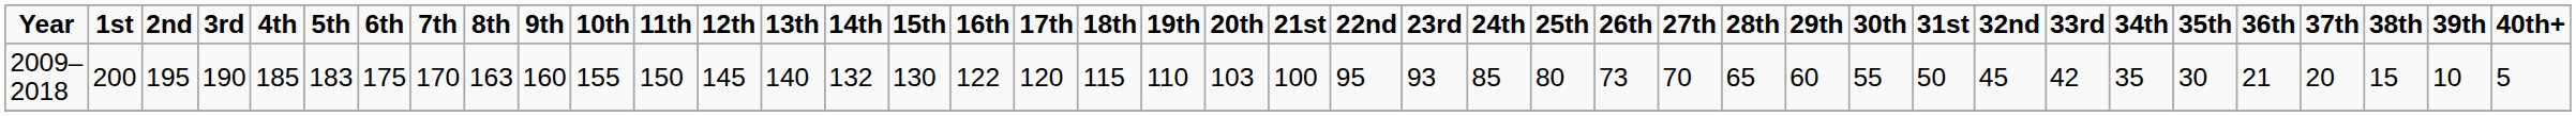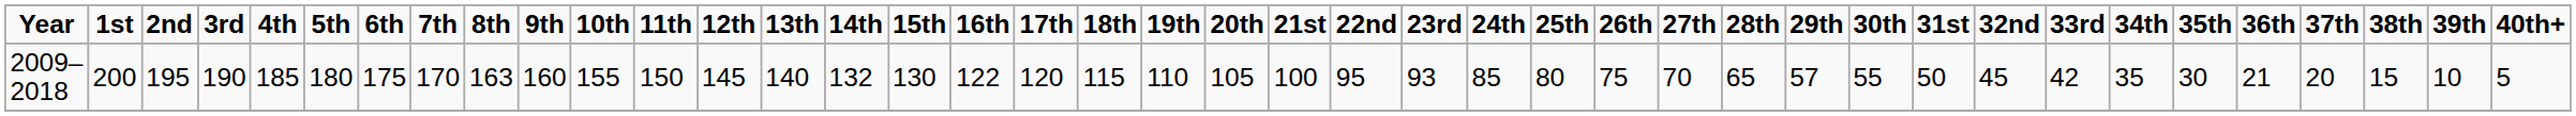 <table border="2" cellpadding="2" cellspacing="0" style="margin:0 1em 0 0; background:#f9f9f9; border:1px #aaa solid; border-collapse:collapse; font-size:85%;">
 <tr>
 <th>Year</th>
 <th>1st</th>
 <th>2nd</th>
 <th>3rd</th>
 <th>4th</th>
 <th>5th</th>
 <th>6th</th>
 <th>7th</th>
 <th>8th</th>
 <th>9th</th>
 <th>10th</th>
 <th>11th</th>
 <th>12th</th>
 <th>13th</th>
 <th>14th</th>
 <th>15th</th>
 <th>16th</th>
 <th>17th</th>
 <th>18th</th>
 <th>19th</th>
 <th>20th</th>
 <th>21st</th>
 <th>22nd</th>
 <th>23rd</th>
 <th>24th</th>
 <th>25th</th>
 <th>26th</th>
 <th>27th</th>
 <th>28th</th>
 <th>29th</th>
 <th>30th</th>
 <th>31st</th>
 <th>32nd</th>
 <th>33rd</th>
 <th>34th</th>
 <th>35th</th>
 <th>36th</th>
 <th>37th</th>
 <th>38th</th>
 <th>39th</th>
 <th>40th+</th>
 </tr>
 <tr>
 <td>2009–2018</td>
 <td>200</td>
 <td>195</td>
 <td>190</td>
 <td>185</td>
-<td>183</td>
+<td>180</td>
 <td>175</td>
 <td>170</td>
 <td>163</td>
 <td>160</td>
 <td>155</td>
 <td>150</td>
 <td>145</td>
 <td>140</td>
 <td>132</td>
 <td>130</td>
 <td>122</td>
 <td>120</td>
 <td>115</td>
 <td>110</td>
-<td>103</td>
+<td>105</td>
 <td>100</td>
 <td>95</td>
 <td>93</td>
 <td>85</td>
 <td>80</td>
-<td>73</td>
+<td>75</td>
 <td>70</td>
 <td>65</td>
-<td>60</td>
+<td>57</td>
 <td>55</td>
 <td>50</td>
 <td>45</td>
 <td>42</td>
 <td>35</td>
 <td>30</td>
 <td>21</td>
 <td>20</td>
 <td>15</td>
 <td>10</td>
 <td>5</td>
 </tr>
 <tr>
 </tr>
 </table>
